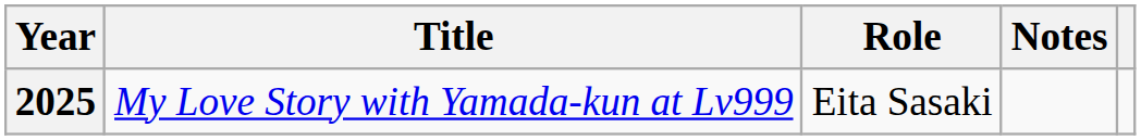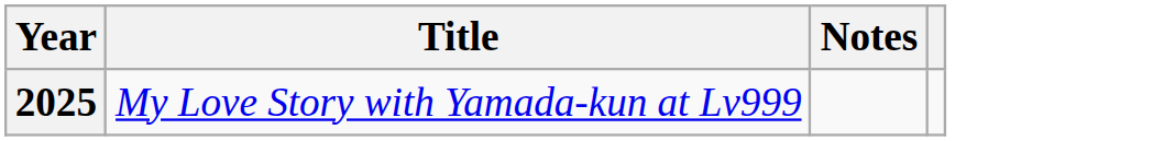 <table class="wikitable plainrowheaders sortable">
 <tr>
 <th scope="col">Year</th>
 <th scope="col">Title</th>
-<th scope="col">Role</th>
 <th scope="col">Notes</th>
 <th scope="col" class="unsortable"></th>
 </tr>
 <tr>
 <th scope="row">2025</th>
 <td><em><a href='#'>My Love Story with Yamada-kun at Lv999</a></em></td>
-<td>Eita Sasaki</td>
 <td></td>
 <td style="text-align:center"></td>
 </tr>
 </table>
